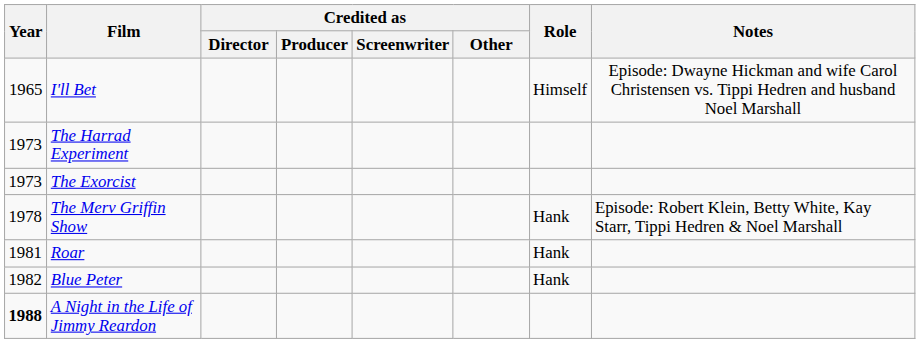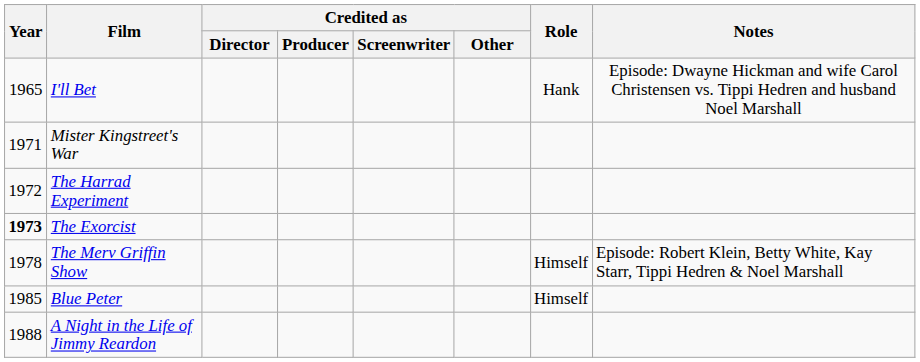 <table class="wikitable">
 <tr>
 <th rowspan="2" style="width:33px;">Year</th>
 <th rowspan="2">Film</th>
 <th colspan="4">Credited as</th>
 <th rowspan="2">Role</th>
 <th rowspan="2">Notes</th>
 </tr>
 <tr>
 <th width=65>Director</th>
 <th width=65>Producer</th>
 <th width=65>Screenwriter</th>
 <th width=65>Other</th>
 </tr>
 <tr style="text-align:center;">
 <td>1965</td>
 <td style="text-align:left;"><em><a href='#'>I'll Bet</a></em></td>
 <td></td>
 <td></td>
 <td></td>
 <td></td>
-<td>Himself</td>
+<td>Hank</td>
 <td>Episode: Dwayne Hickman and wife Carol Christensen vs. Tippi Hedren and husband Noel Marshall</td>
 </tr>
 <tr>
-<td>1973</td>
+<td>1971</td>
+<td style="text-align:left;"><em>Mister Kingstreet's War</em></td>
+<td></td>
+<td></td>
+<td></td>
+<td></td>
+<td></td>
+<td></td>
+</tr>
+<tr>
+<td>1972</td>
 <td style="text-align:left;"><em><a href='#'>The Harrad Experiment</a></em></td>
 <td></td>
 <td></td>
 <td></td>
 <td></td>
 <td></td>
 <td></td>
 </tr>
 <tr>
-<td>1973</td>
+<td><strong>1973</strong></td>
 <td style="text-align:left;"><em><a href='#'>The Exorcist</a></em></td>
 <td></td>
 <td></td>
 <td></td>
 <td></td>
 <td></td>
 <td></td>
 </tr>
 <tr>
 <td>1978</td>
 <td style="text-align:left;"><em><a href='#'>The Merv Griffin Show</a></em></td>
 <td></td>
 <td></td>
 <td></td>
 <td></td>
-<td>Hank</td>
+<td>Himself</td>
 <td>Episode: Robert Klein, Betty White, Kay Starr, Tippi Hedren & Noel Marshall</td>
 </tr>
 <tr>
-<td>1981</td>
-<td style="text-align:left;"><em><a href='#'>Roar</a></em></td>
-<td></td>
-<td></td>
-<td></td>
-<td></td>
-<td>Hank</td>
-<td></td>
-</tr>
-<tr>
-<td>1982</td>
+<td>1985</td>
 <td style="text-align:left;"><em><a href='#'>Blue Peter</a></em></td>
 <td></td>
 <td></td>
 <td></td>
 <td></td>
-<td>Hank</td>
+<td>Himself</td>
 <td></td>
 </tr>
 <tr>
-<td><strong>1988</strong></td>
+<td>1988</td>
 <td style="text-align:left;"><em><a href='#'>A Night in the Life of Jimmy Reardon</a></em></td>
 <td></td>
 <td></td>
 <td></td>
 <td></td>
 <td></td>
 <td></td>
 </tr>
 </table>
